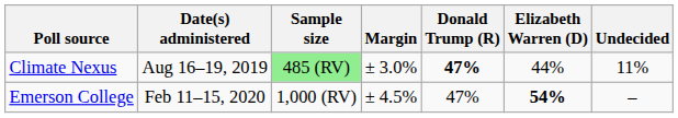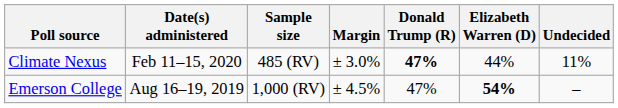 <table class="wikitable" style="font-size:90%;text-align:center;">
 <tr valign=bottom style="font-size:90%;">
 <th>Poll source</th>
 <th>Date(s)<br>administered</th>
 <th>Sample<br>size</th>
 <th>Margin<br></th>
 <th>Donald<br>Trump (R)</th>
 <th>Elizabeth<br>Warren (D)</th>
 <th>Undecided</th>
 </tr>
 <tr>
 <td style="text-align:left;"><a href='#'>Climate Nexus</a></td>
-<td>Aug 16–19, 2019</td>
-<td style="background: lightgreen;">485 (RV)</td>
+<td>Feb 11–15, 2020</td>
+<td>485 (RV)</td>
 <td>± 3.0%</td>
 <td><strong>47%</strong></td>
 <td>44%</td>
 <td>11%</td>
 </tr>
 <tr>
 <td style="text-align:left;"><a href='#'>Emerson College</a></td>
-<td>Feb 11–15, 2020</td>
+<td>Aug 16–19, 2019</td>
 <td>1,000 (RV)</td>
 <td>± 4.5%</td>
 <td>47%</td>
 <td><strong>54%</strong></td>
 <td>–</td>
 </tr>
 </table>
